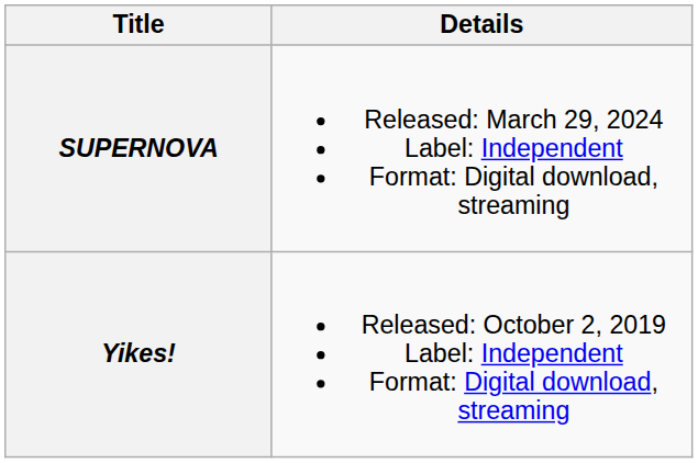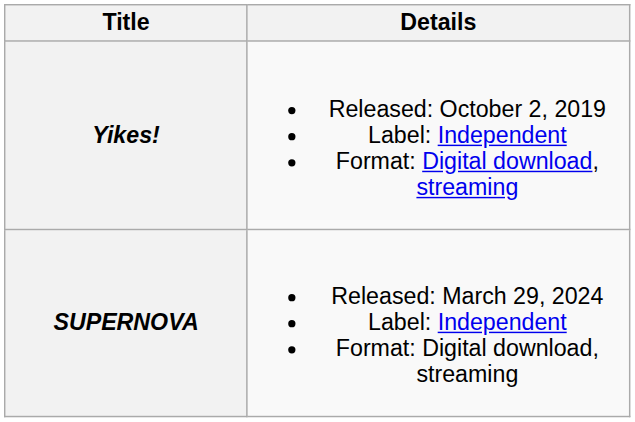 <table class="wikitable plainrowheaders" style="text-align:center;">
 <tr>
 <th scope="col" style="width:10em;">Title</th>
 <th scope="col" style="width:16em;">Details</th>
 </tr>
 <tr>
+<th scope="row"><em>Yikes!</em></th>
+<td><br><ul><li>Released: October 2, 2019</li><li>Label: <a href='#'>Independent</a></li><li>Format: <a href='#'>Digital download</a>, <a href='#'>streaming</a></li></ul></td>
+</tr>
+<tr>
 <th scope="row"><em>SUPERNOVA</em></th>
 <td><br><ul><li>Released: March 29, 2024</li><li>Label: <a href='#'>Independent</a></li><li>Format: Digital download, streaming</li></ul></td>
 </tr>
-<tr>
-<th scope="row"><em>Yikes!</em></th>
-<td><br><ul><li>Released: October 2, 2019</li><li>Label: <a href='#'>Independent</a></li><li>Format: <a href='#'>Digital download</a>, <a href='#'>streaming</a></li></ul></td>
-</tr>
 </table>
